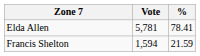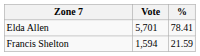 <table class="wikitable">
 <tr>
 <th bgcolor="#DDDDFF" width="200px">Zone 7</th>
 <th bgcolor="#DDDDFF" width="50px">Vote</th>
 <th bgcolor="#DDDDFF" width="30px">%</th>
 </tr>
 <tr>
 <td>Elda Allen</td>
-<td>5,781</td>
+<td>5,701</td>
 <td>78.41</td>
 </tr>
 <tr>
 <td>Francis Shelton</td>
 <td>1,594</td>
 <td>21.59</td>
 </tr>
 </table>
